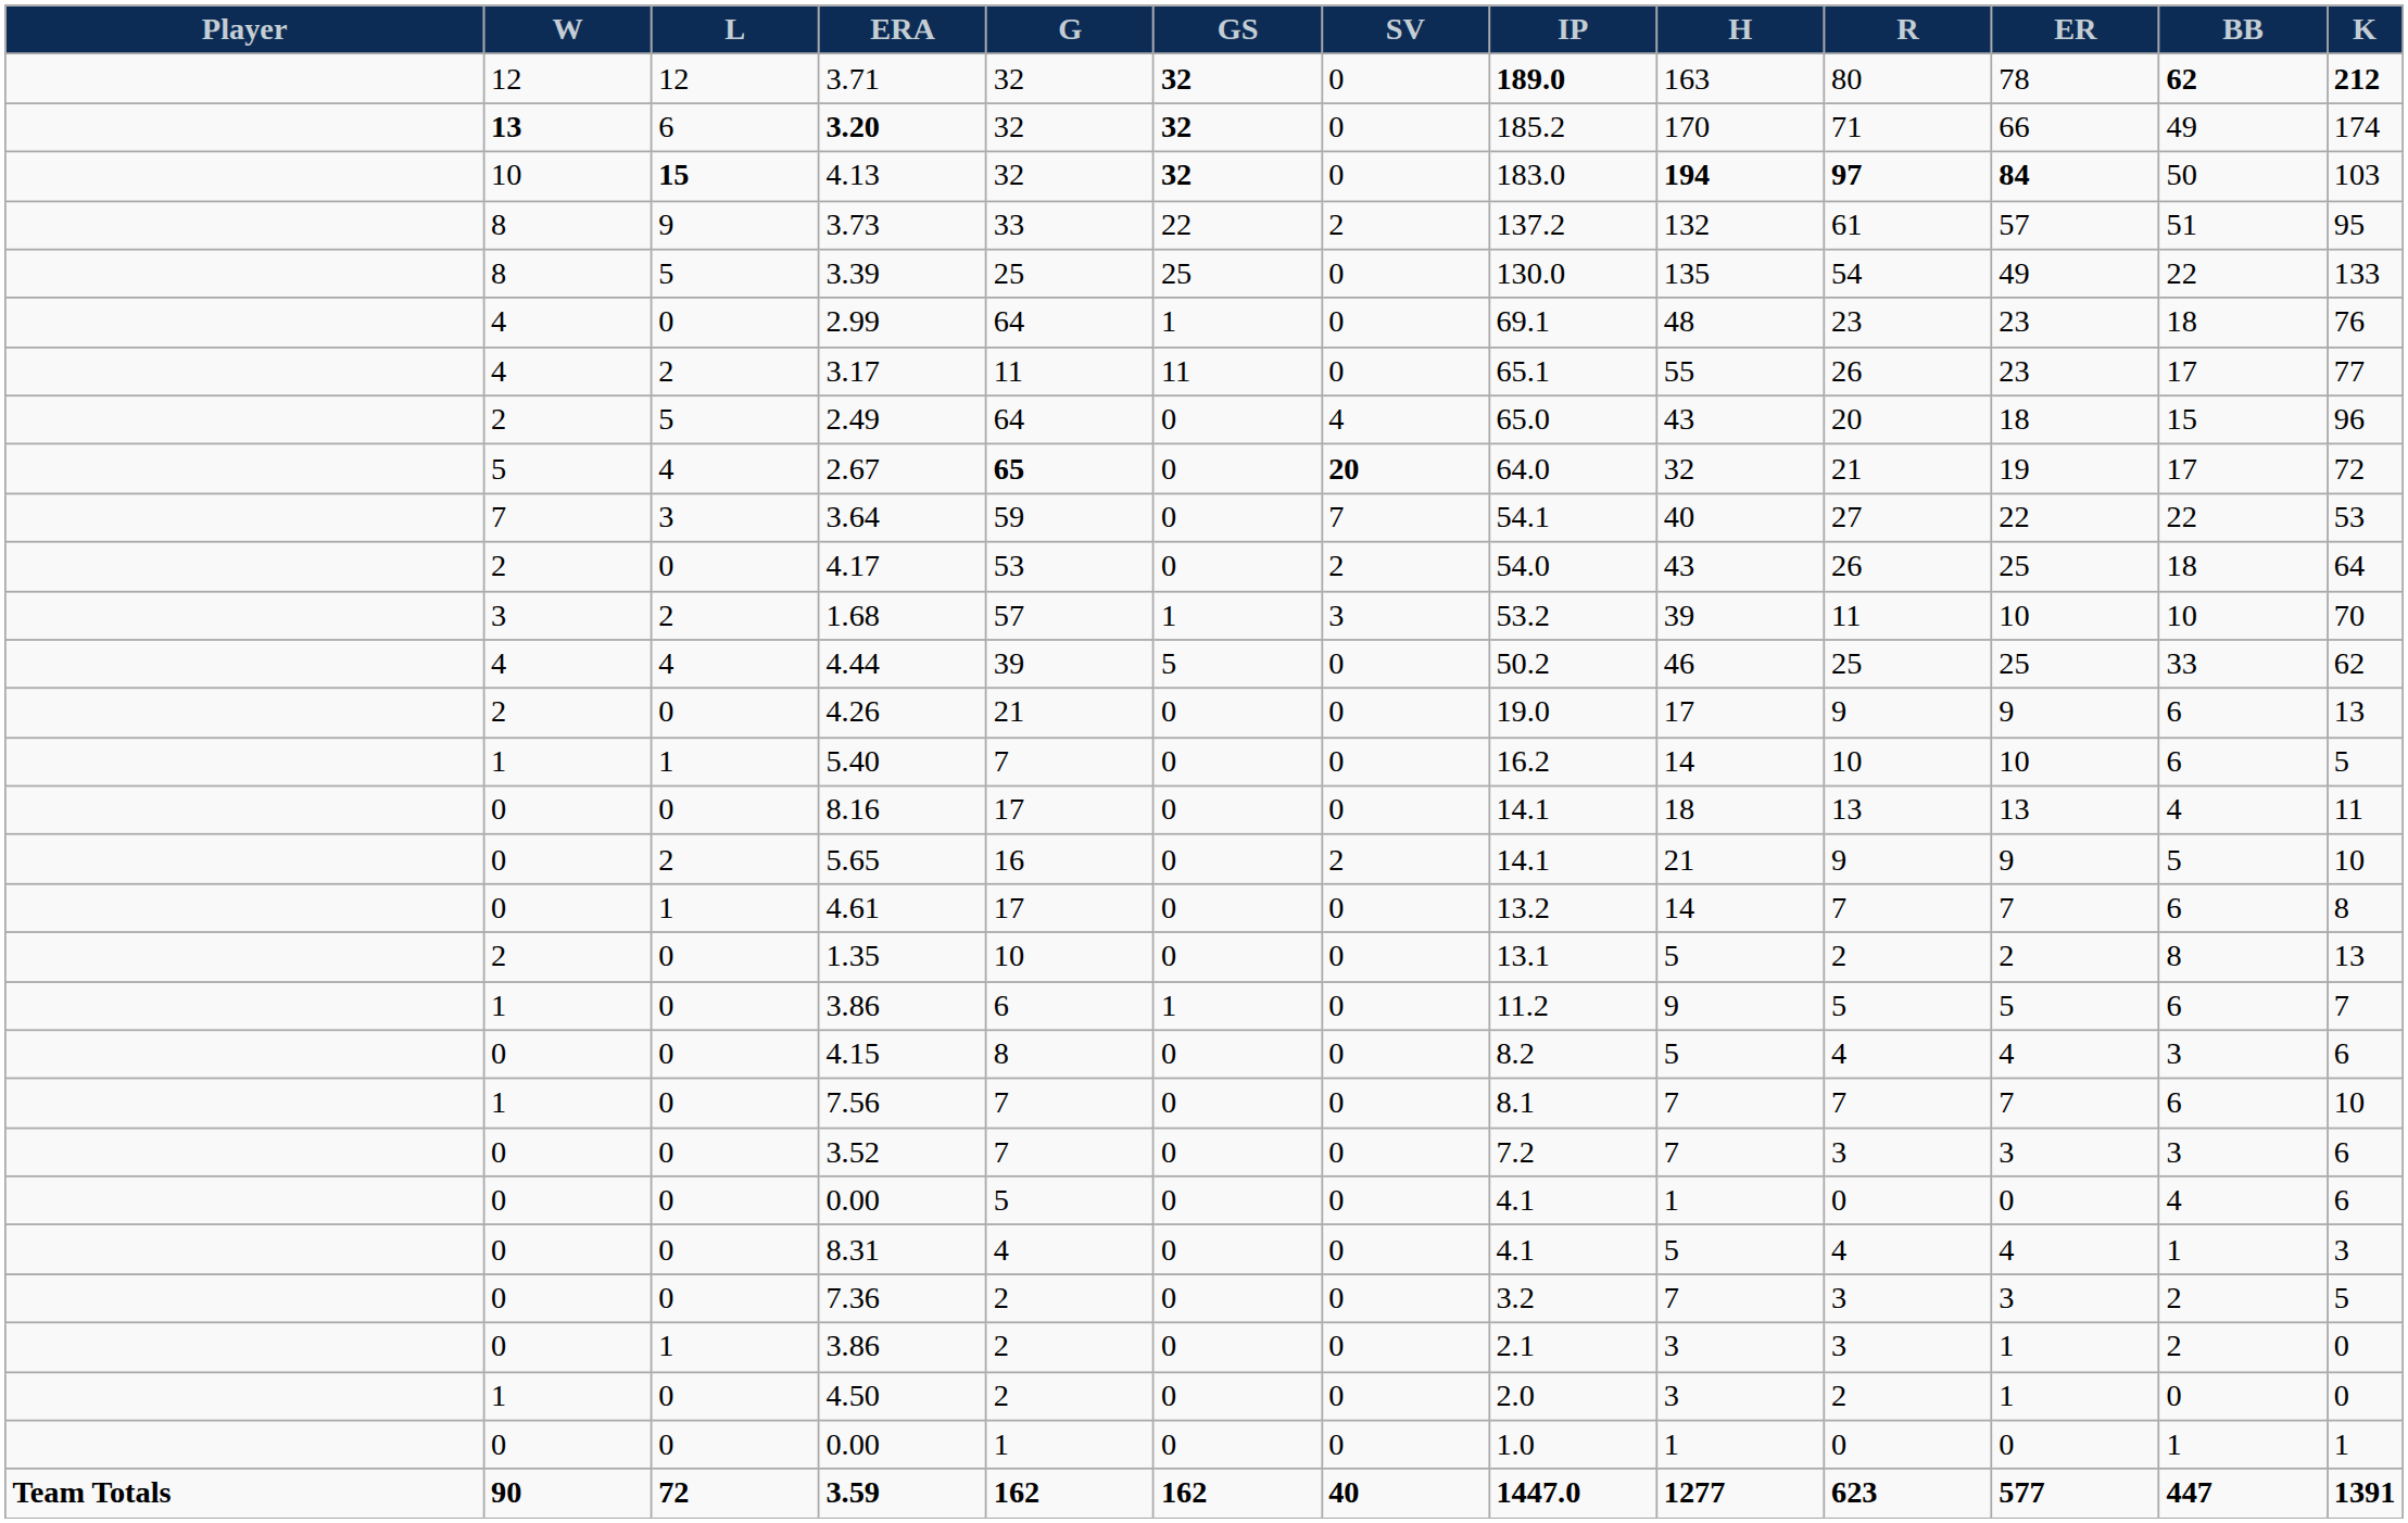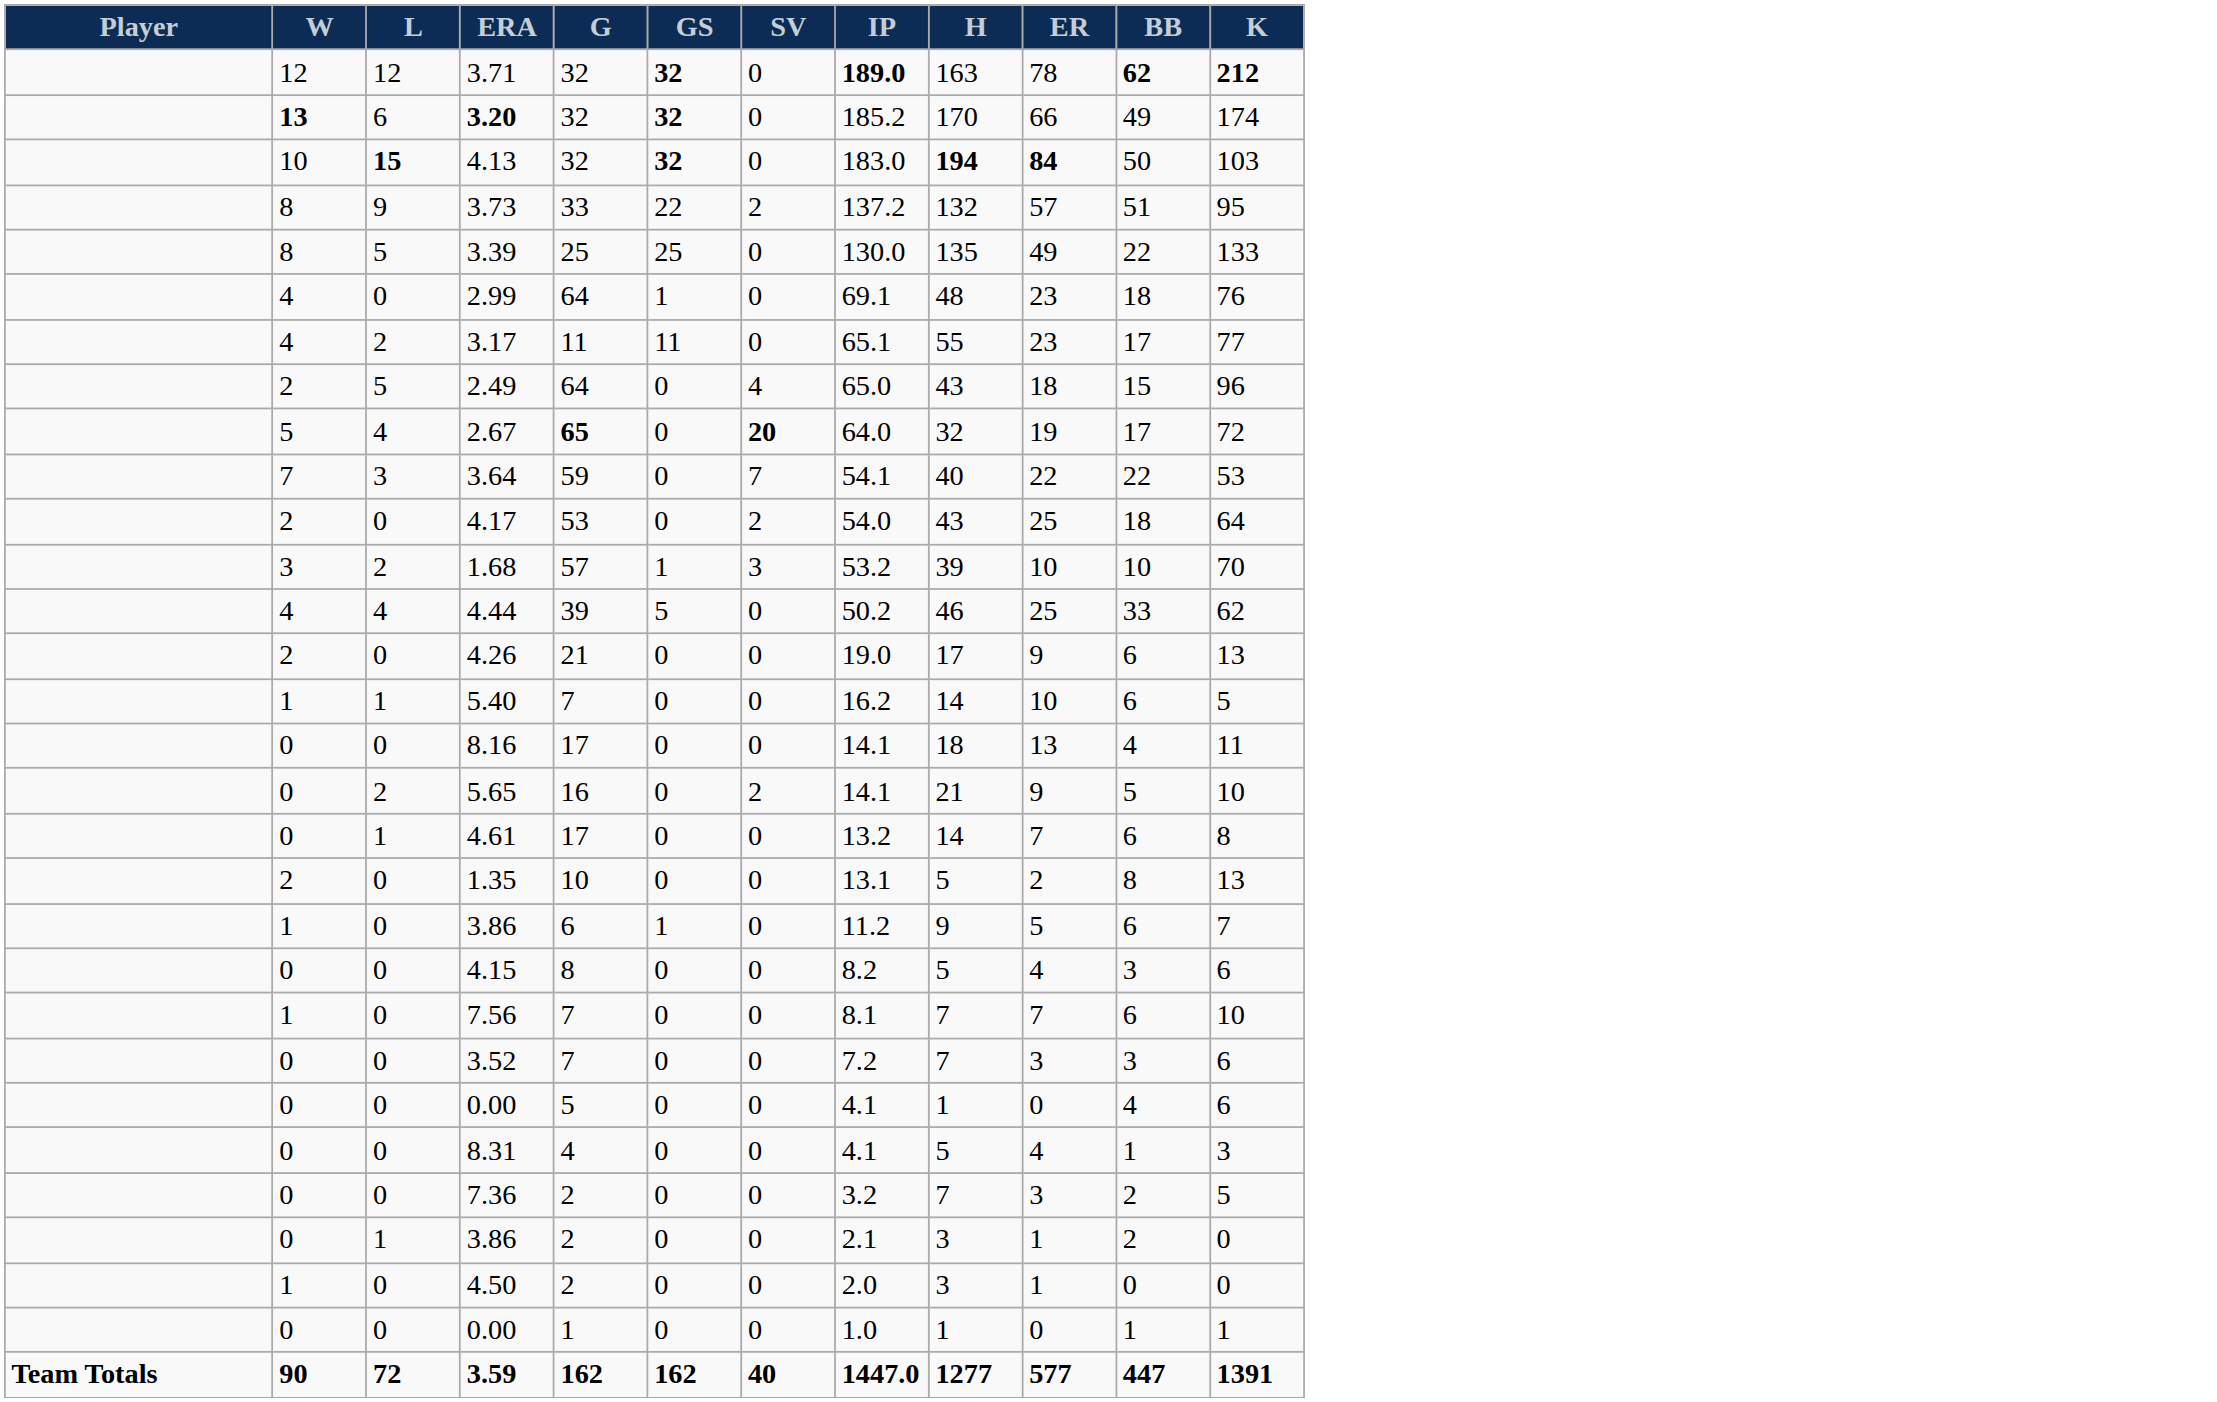 <table class="wikitable sortable">
 <tr>
 <th style="background:#0C2C56; color:#C4CED4; width:20%;">Player</th>
 <th style="background:#0C2C56; color:#C4CED4; width:7%;">W</th>
 <th style="background:#0C2C56; color:#C4CED4; width:7%;">L</th>
 <th style="background:#0C2C56; color:#C4CED4; width:7%;">ERA</th>
 <th style="background:#0C2C56; color:#C4CED4; width:7%;">G</th>
 <th style="background:#0C2C56; color:#C4CED4; width:7%;">GS</th>
 <th style="background:#0C2C56; color:#C4CED4; width:7%;">SV</th>
 <th style="background:#0C2C56; color:#C4CED4; width:7%;">IP</th>
 <th style="background:#0C2C56; color:#C4CED4; width:7%;">H</th>
-<th style="background:#0C2C56; color:#C4CED4; width:7%;">R</th>
 <th style="background:#0C2C56; color:#C4CED4; width:7%;">ER</th>
 <th style="background:#0C2C56; color:#C4CED4; width:7%;">BB</th>
 <th style="background:#0C2C56; color:#C4CED4; width:7%;">K</th>
 </tr>
 <tr>
 <td></td>
 <td>12</td>
 <td>12</td>
 <td>3.71</td>
 <td>32</td>
 <td><strong>32</strong></td>
 <td>0</td>
 <td><strong>189.0</strong></td>
 <td>163</td>
-<td>80</td>
 <td>78</td>
 <td><strong>62</strong></td>
 <td><strong>212</strong></td>
 </tr>
 <tr>
 <td></td>
 <td><strong>13</strong></td>
 <td>6</td>
 <td><strong>3.20</strong></td>
 <td>32</td>
 <td><strong>32</strong></td>
 <td>0</td>
 <td>185.2</td>
 <td>170</td>
-<td>71</td>
 <td>66</td>
 <td>49</td>
 <td>174</td>
 </tr>
 <tr>
 <td></td>
 <td>10</td>
 <td><strong>15</strong></td>
 <td>4.13</td>
 <td>32</td>
 <td><strong>32</strong></td>
 <td>0</td>
 <td>183.0</td>
 <td><strong>194</strong></td>
-<td><strong>97</strong></td>
 <td><strong>84</strong></td>
 <td>50</td>
 <td>103</td>
 </tr>
 <tr>
 <td></td>
 <td>8</td>
 <td>9</td>
 <td>3.73</td>
 <td>33</td>
 <td>22</td>
 <td>2</td>
 <td>137.2</td>
 <td>132</td>
-<td>61</td>
 <td>57</td>
 <td>51</td>
 <td>95</td>
 </tr>
 <tr>
 <td></td>
 <td>8</td>
 <td>5</td>
 <td>3.39</td>
 <td>25</td>
 <td>25</td>
 <td>0</td>
 <td>130.0</td>
 <td>135</td>
-<td>54</td>
 <td>49</td>
 <td>22</td>
 <td>133</td>
 </tr>
 <tr>
 <td></td>
 <td>4</td>
 <td>0</td>
 <td>2.99</td>
 <td>64</td>
 <td>1</td>
 <td>0</td>
 <td>69.1</td>
 <td>48</td>
 <td>23</td>
-<td>23</td>
 <td>18</td>
 <td>76</td>
 </tr>
 <tr>
 <td></td>
 <td>4</td>
 <td>2</td>
 <td>3.17</td>
 <td>11</td>
 <td>11</td>
 <td>0</td>
 <td>65.1</td>
 <td>55</td>
-<td>26</td>
 <td>23</td>
 <td>17</td>
 <td>77</td>
 </tr>
 <tr>
 <td></td>
 <td>2</td>
 <td>5</td>
 <td>2.49</td>
 <td>64</td>
 <td>0</td>
 <td>4</td>
 <td>65.0</td>
 <td>43</td>
-<td>20</td>
 <td>18</td>
 <td>15</td>
 <td>96</td>
 </tr>
 <tr>
 <td></td>
 <td>5</td>
 <td>4</td>
 <td>2.67</td>
 <td><strong>65</strong></td>
 <td>0</td>
 <td><strong>20</strong></td>
 <td>64.0</td>
 <td>32</td>
-<td>21</td>
 <td>19</td>
 <td>17</td>
 <td>72</td>
 </tr>
 <tr>
 <td></td>
 <td>7</td>
 <td>3</td>
 <td>3.64</td>
 <td>59</td>
 <td>0</td>
 <td>7</td>
 <td>54.1</td>
 <td>40</td>
-<td>27</td>
 <td>22</td>
 <td>22</td>
 <td>53</td>
 </tr>
 <tr>
 <td></td>
 <td>2</td>
 <td>0</td>
 <td>4.17</td>
 <td>53</td>
 <td>0</td>
 <td>2</td>
 <td>54.0</td>
 <td>43</td>
-<td>26</td>
 <td>25</td>
 <td>18</td>
 <td>64</td>
 </tr>
 <tr>
 <td></td>
 <td>3</td>
 <td>2</td>
 <td>1.68</td>
 <td>57</td>
 <td>1</td>
 <td>3</td>
 <td>53.2</td>
 <td>39</td>
-<td>11</td>
 <td>10</td>
 <td>10</td>
 <td>70</td>
 </tr>
 <tr>
 <td></td>
 <td>4</td>
 <td>4</td>
 <td>4.44</td>
 <td>39</td>
 <td>5</td>
 <td>0</td>
 <td>50.2</td>
 <td>46</td>
 <td>25</td>
-<td>25</td>
 <td>33</td>
 <td>62</td>
 </tr>
 <tr>
 <td></td>
 <td>2</td>
 <td>0</td>
 <td>4.26</td>
 <td>21</td>
 <td>0</td>
 <td>0</td>
 <td>19.0</td>
 <td>17</td>
-<td>9</td>
 <td>9</td>
 <td>6</td>
 <td>13</td>
 </tr>
 <tr>
 <td></td>
 <td>1</td>
 <td>1</td>
 <td>5.40</td>
 <td>7</td>
 <td>0</td>
 <td>0</td>
 <td>16.2</td>
 <td>14</td>
 <td>10</td>
-<td>10</td>
 <td>6</td>
 <td>5</td>
 </tr>
 <tr>
 <td></td>
 <td>0</td>
 <td>0</td>
 <td>8.16</td>
 <td>17</td>
 <td>0</td>
 <td>0</td>
 <td>14.1</td>
 <td>18</td>
-<td>13</td>
 <td>13</td>
 <td>4</td>
 <td>11</td>
 </tr>
 <tr>
 <td></td>
 <td>0</td>
 <td>2</td>
 <td>5.65</td>
 <td>16</td>
 <td>0</td>
 <td>2</td>
 <td>14.1</td>
 <td>21</td>
 <td>9</td>
-<td>9</td>
 <td>5</td>
 <td>10</td>
 </tr>
 <tr>
 <td></td>
 <td>0</td>
 <td>1</td>
 <td>4.61</td>
 <td>17</td>
 <td>0</td>
 <td>0</td>
 <td>13.2</td>
 <td>14</td>
-<td>7</td>
 <td>7</td>
 <td>6</td>
 <td>8</td>
 </tr>
 <tr>
 <td></td>
 <td>2</td>
 <td>0</td>
 <td>1.35</td>
 <td>10</td>
 <td>0</td>
 <td>0</td>
 <td>13.1</td>
 <td>5</td>
 <td>2</td>
-<td>2</td>
 <td>8</td>
 <td>13</td>
 </tr>
 <tr>
 <td></td>
 <td>1</td>
 <td>0</td>
 <td>3.86</td>
 <td>6</td>
 <td>1</td>
 <td>0</td>
 <td>11.2</td>
 <td>9</td>
-<td>5</td>
 <td>5</td>
 <td>6</td>
 <td>7</td>
 </tr>
 <tr>
 <td></td>
 <td>0</td>
 <td>0</td>
 <td>4.15</td>
 <td>8</td>
 <td>0</td>
 <td>0</td>
 <td>8.2</td>
 <td>5</td>
 <td>4</td>
-<td>4</td>
 <td>3</td>
 <td>6</td>
 </tr>
 <tr>
 <td></td>
 <td>1</td>
 <td>0</td>
 <td>7.56</td>
 <td>7</td>
 <td>0</td>
 <td>0</td>
 <td>8.1</td>
-<td>7</td>
 <td>7</td>
 <td>7</td>
 <td>6</td>
 <td>10</td>
 </tr>
 <tr>
 <td></td>
 <td>0</td>
 <td>0</td>
 <td>3.52</td>
 <td>7</td>
 <td>0</td>
 <td>0</td>
 <td>7.2</td>
 <td>7</td>
 <td>3</td>
 <td>3</td>
-<td>3</td>
 <td>6</td>
 </tr>
 <tr>
 <td></td>
 <td>0</td>
 <td>0</td>
 <td>0.00</td>
 <td>5</td>
 <td>0</td>
 <td>0</td>
 <td>4.1</td>
 <td>1</td>
-<td>0</td>
 <td>0</td>
 <td>4</td>
 <td>6</td>
 </tr>
 <tr>
 <td></td>
 <td>0</td>
 <td>0</td>
 <td>8.31</td>
 <td>4</td>
 <td>0</td>
 <td>0</td>
 <td>4.1</td>
 <td>5</td>
 <td>4</td>
-<td>4</td>
 <td>1</td>
 <td>3</td>
 </tr>
 <tr>
 <td></td>
 <td>0</td>
 <td>0</td>
 <td>7.36</td>
 <td>2</td>
 <td>0</td>
 <td>0</td>
 <td>3.2</td>
 <td>7</td>
 <td>3</td>
-<td>3</td>
 <td>2</td>
 <td>5</td>
 </tr>
 <tr>
 <td></td>
 <td>0</td>
 <td>1</td>
 <td>3.86</td>
 <td>2</td>
 <td>0</td>
 <td>0</td>
 <td>2.1</td>
-<td>3</td>
 <td>3</td>
 <td>1</td>
 <td>2</td>
 <td>0</td>
 </tr>
 <tr>
 <td></td>
 <td>1</td>
 <td>0</td>
 <td>4.50</td>
 <td>2</td>
 <td>0</td>
 <td>0</td>
 <td>2.0</td>
 <td>3</td>
-<td>2</td>
 <td>1</td>
 <td>0</td>
 <td>0</td>
 </tr>
 <tr>
 <td></td>
 <td>0</td>
 <td>0</td>
 <td>0.00</td>
 <td>1</td>
 <td>0</td>
 <td>0</td>
 <td>1.0</td>
 <td>1</td>
 <td>0</td>
-<td>0</td>
 <td>1</td>
 <td>1</td>
 </tr>
 <tr>
 <td><strong>Team Totals</strong></td>
 <td><strong>90</strong></td>
 <td><strong>72</strong></td>
 <td><strong>3.59</strong></td>
 <td><strong>162</strong></td>
 <td><strong>162</strong></td>
 <td><strong>40</strong></td>
 <td><strong>1447.0</strong></td>
 <td><strong>1277</strong></td>
-<td><strong>623</strong></td>
 <td><strong>577</strong></td>
 <td><strong>447</strong></td>
 <td><strong>1391</strong></td>
 </tr>
 </table>
